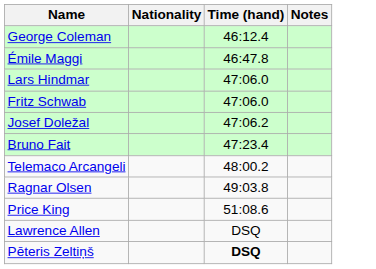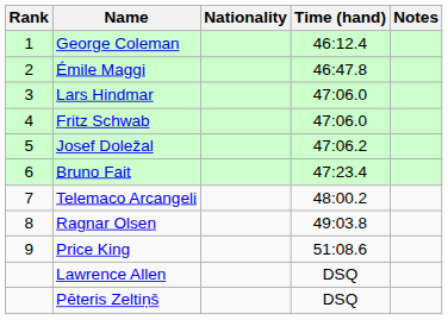 <table class="wikitable sortable" style="text-align:center">
 <tr>
+<th>Rank</th>
 <th>Name</th>
 <th>Nationality</th>
 <th>Time (hand)</th>
 <th>Notes</th>
 </tr>
 <tr bgcolor=ccffcc>
+<td>1</td>
 <td align=left><a href='#'>George Coleman</a></td>
 <td align=left></td>
 <td>46:12.4</td>
 <td></td>
 </tr>
 <tr bgcolor=ccffcc>
+<td>2</td>
 <td align=left><a href='#'>Émile Maggi</a></td>
 <td align=left></td>
 <td>46:47.8</td>
 <td></td>
 </tr>
 <tr bgcolor=ccffcc>
+<td>3</td>
 <td align=left><a href='#'>Lars Hindmar</a></td>
 <td align=left></td>
 <td>47:06.0</td>
 <td></td>
 </tr>
 <tr bgcolor=ccffcc>
+<td>4</td>
 <td align=left><a href='#'>Fritz Schwab</a></td>
 <td align=left></td>
 <td>47:06.0</td>
 <td></td>
 </tr>
 <tr bgcolor=ccffcc>
+<td>5</td>
 <td align=left><a href='#'>Josef Doležal</a></td>
 <td align=left></td>
 <td>47:06.2</td>
 <td></td>
 </tr>
 <tr bgcolor=ccffcc>
+<td>6</td>
 <td align=left><a href='#'>Bruno Fait</a></td>
 <td align=left></td>
 <td>47:23.4</td>
 <td></td>
 </tr>
 <tr>
+<td>7</td>
 <td align=left><a href='#'>Telemaco Arcangeli</a></td>
 <td align=left></td>
 <td>48:00.2</td>
 <td></td>
 </tr>
 <tr>
+<td>8</td>
 <td align=left><a href='#'>Ragnar Olsen</a></td>
 <td align=left></td>
 <td>49:03.8</td>
 <td></td>
 </tr>
 <tr>
+<td>9</td>
 <td align=left><a href='#'>Price King</a></td>
 <td align=left></td>
 <td>51:08.6</td>
 <td></td>
 </tr>
 <tr>
+<td></td>
 <td align=left><a href='#'>Lawrence Allen</a></td>
 <td align=left></td>
 <td>DSQ</td>
 <td></td>
 </tr>
 <tr>
+<td></td>
 <td align=left><a href='#'>Pēteris Zeltiņš</a></td>
 <td align=left></td>
-<td><strong>DSQ</strong></td>
+<td>DSQ</td>
 <td></td>
 </tr>
 </table>
